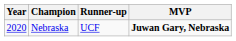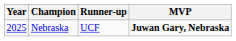 <table class="wikitable sortable">
 <tr>
 <th>Year</th>
 <th>Champion</th>
 <th>Runner-up</th>
 <th>MVP</th>
 </tr>
 <tr>
-<td align=center><a href='#'>2020</a></td>
+<td align=center><a href='#'>2025</a></td>
 <td><a href='#'>Nebraska</a></td>
 <td><a href='#'>UCF</a></td>
 <td><strong>Juwan Gary, Nebraska</strong></td>
 </tr>
 </table>
